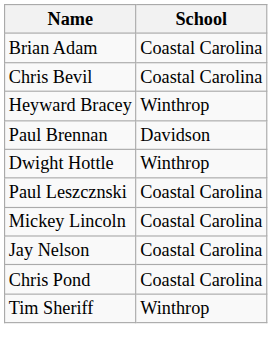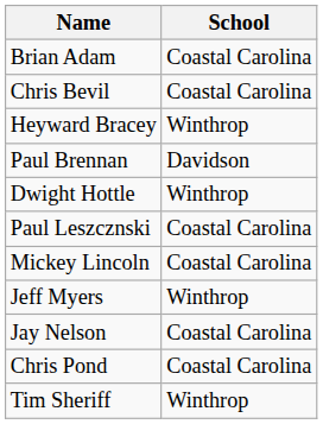 <table class=wikitable>
 <tr>
 <th>Name</th>
 <th>School</th>
 </tr>
 <tr>
 <td>Brian Adam</td>
 <td>Coastal Carolina</td>
 </tr>
 <tr>
 <td>Chris Bevil</td>
 <td>Coastal Carolina</td>
 </tr>
 <tr>
 <td>Heyward Bracey</td>
 <td>Winthrop</td>
 </tr>
 <tr>
 <td>Paul Brennan</td>
 <td>Davidson</td>
 </tr>
 <tr>
 <td>Dwight Hottle</td>
 <td>Winthrop</td>
 </tr>
 <tr>
 <td>Paul Leszcznski</td>
 <td>Coastal Carolina</td>
 </tr>
 <tr>
 <td>Mickey Lincoln</td>
 <td>Coastal Carolina</td>
 </tr>
 <tr>
+<td>Jeff Myers</td>
+<td>Winthrop</td>
+</tr>
+<tr>
 <td>Jay Nelson</td>
 <td>Coastal Carolina</td>
 </tr>
 <tr>
 <td>Chris Pond</td>
 <td>Coastal Carolina</td>
 </tr>
 <tr>
 <td>Tim Sheriff</td>
 <td>Winthrop</td>
 </tr>
 </table>
